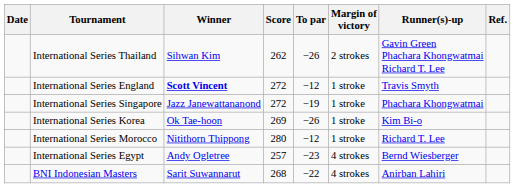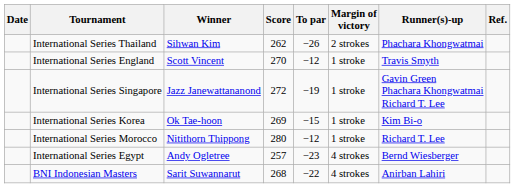 <table class=wikitable style="font-size:95%">
 <tr>
 <th>Date</th>
 <th>Tournament</th>
 <th>Winner</th>
 <th>Score</th>
 <th>To par</th>
 <th>Margin of<br>victory</th>
 <th>Runner(s)-up</th>
 <th>Ref.</th>
 </tr>
 <tr>
 <td></td>
 <td>International Series Thailand</td>
 <td> <a href='#'>Sihwan Kim</a></td>
 <td align=center>262</td>
 <td align=center>−26</td>
 <td>2 strokes</td>
-<td> <a href='#'>Gavin Green</a><br> <a href='#'>Phachara Khongwatmai</a><br> <a href='#'>Richard T. Lee</a></td>
+<td> <a href='#'>Phachara Khongwatmai</a></td>
 <td></td>
 </tr>
 <tr>
 <td></td>
 <td>International Series England</td>
-<td><strong> <a href='#'>Scott Vincent</a></strong></td>
-<td align=center>272</td>
+<td> <a href='#'>Scott Vincent</a></td>
+<td align=center>270</td>
 <td align=center>−12</td>
 <td>1 stroke</td>
 <td> <a href='#'>Travis Smyth</a></td>
 <td></td>
 </tr>
 <tr>
 <td></td>
 <td>International Series Singapore</td>
 <td> <a href='#'>Jazz Janewattananond</a></td>
 <td align=center>272</td>
 <td align=center>−19</td>
 <td>1 stroke</td>
-<td> <a href='#'>Phachara Khongwatmai</a></td>
+<td> <a href='#'>Gavin Green</a><br> <a href='#'>Phachara Khongwatmai</a><br> <a href='#'>Richard T. Lee</a></td>
 <td></td>
 </tr>
 <tr>
 <td></td>
 <td>International Series Korea</td>
 <td> <a href='#'>Ok Tae-hoon</a></td>
 <td align=center>269</td>
-<td align=center>−26</td>
+<td align=center>−15</td>
 <td>1 stroke</td>
 <td> <a href='#'>Kim Bi-o</a></td>
 <td></td>
 </tr>
 <tr>
 <td></td>
 <td>International Series Morocco</td>
 <td> <a href='#'>Nitithorn Thippong</a></td>
 <td align=center>280</td>
 <td align=center>−12</td>
 <td>1 stroke</td>
 <td> <a href='#'>Richard T. Lee</a></td>
 <td></td>
 </tr>
 <tr>
 <td></td>
 <td>International Series Egypt</td>
 <td> <a href='#'>Andy Ogletree</a></td>
 <td align=center>257</td>
 <td align=center>−23</td>
 <td>4 strokes</td>
 <td> <a href='#'>Bernd Wiesberger</a></td>
 <td></td>
 </tr>
 <tr>
 <td></td>
 <td><a href='#'>BNI Indonesian Masters</a></td>
 <td> <a href='#'>Sarit Suwannarut</a></td>
 <td align=center>268</td>
 <td align=center>−22</td>
 <td>4 strokes</td>
 <td> <a href='#'>Anirban Lahiri</a></td>
 <td></td>
 </tr>
 </table>
